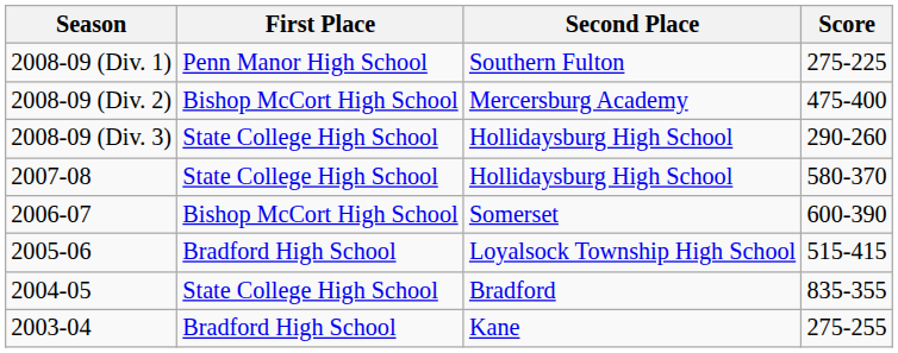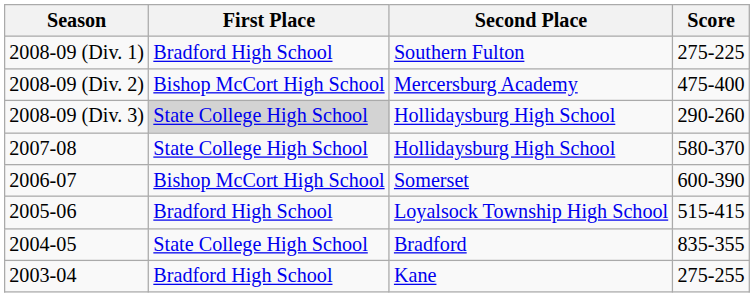 <table class="wikitable">
 <tr>
 <th>Season</th>
 <th>First Place</th>
 <th>Second Place</th>
 <th>Score</th>
 </tr>
 <tr>
 <td>2008-09 (Div. 1)</td>
-<td><a href='#'>Penn Manor High School</a></td>
+<td><a href='#'>Bradford High School</a></td>
 <td><a href='#'>Southern Fulton</a></td>
 <td>275-225</td>
 </tr>
 <tr>
 <td>2008-09 (Div. 2)</td>
 <td><a href='#'>Bishop McCort High School</a></td>
 <td><a href='#'>Mercersburg Academy</a></td>
 <td>475-400</td>
 </tr>
 <tr>
 <td>2008-09 (Div. 3)</td>
-<td><a href='#'>State College High School</a></td>
+<td style="background: lightgrey;"><a href='#'>State College High School</a></td>
 <td><a href='#'>Hollidaysburg High School</a></td>
 <td>290-260</td>
 </tr>
 <tr>
 <td>2007-08</td>
 <td><a href='#'>State College High School</a></td>
 <td><a href='#'>Hollidaysburg High School</a></td>
 <td>580-370</td>
 </tr>
 <tr>
 <td>2006-07</td>
 <td><a href='#'>Bishop McCort High School</a></td>
 <td><a href='#'>Somerset</a></td>
 <td>600-390</td>
 </tr>
 <tr>
 <td>2005-06</td>
 <td><a href='#'>Bradford High School</a></td>
 <td><a href='#'>Loyalsock Township High School</a></td>
 <td>515-415</td>
 </tr>
 <tr>
 <td>2004-05</td>
 <td><a href='#'>State College High School</a></td>
 <td><a href='#'>Bradford</a></td>
 <td>835-355</td>
 </tr>
 <tr>
 <td>2003-04</td>
 <td><a href='#'>Bradford High School</a></td>
 <td><a href='#'>Kane</a></td>
 <td>275-255</td>
 </tr>
 </table>
